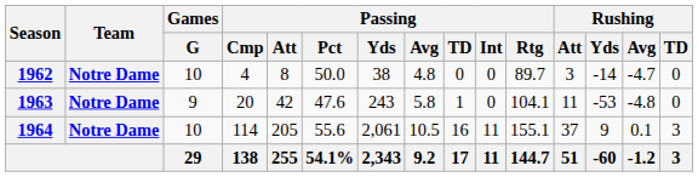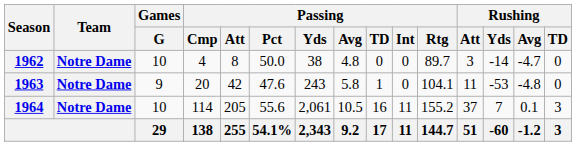 <table class="wikitable" style="text-align:center;">
 <tr>
 <th rowspan="2">Season</th>
 <th rowspan="2">Team</th>
 <th rowspan="1">Games</th>
 <th colspan="8">Passing</th>
 <th colspan="4">Rushing</th>
 </tr>
 <tr>
 <th>G</th>
 <th>Cmp</th>
 <th>Att</th>
 <th>Pct</th>
 <th>Yds</th>
 <th>Avg</th>
 <th>TD</th>
 <th>Int</th>
 <th>Rtg</th>
 <th>Att</th>
 <th>Yds</th>
 <th>Avg</th>
 <th>TD</th>
 </tr>
 <tr>
 <th><a href='#'>1962</a></th>
 <th><a href='#'>Notre Dame</a></th>
 <td>10</td>
 <td>4</td>
 <td>8</td>
 <td>50.0</td>
 <td>38</td>
 <td>4.8</td>
 <td>0</td>
 <td>0</td>
 <td>89.7</td>
 <td>3</td>
 <td>-14</td>
 <td>-4.7</td>
 <td>0</td>
 </tr>
 <tr>
 <th><a href='#'>1963</a></th>
 <th><a href='#'>Notre Dame</a></th>
 <td>9</td>
 <td>20</td>
 <td>42</td>
 <td>47.6</td>
 <td>243</td>
 <td>5.8</td>
 <td>1</td>
 <td>0</td>
 <td>104.1</td>
 <td>11</td>
 <td>-53</td>
 <td>-4.8</td>
 <td>0</td>
 </tr>
 <tr>
 <th><a href='#'>1964</a></th>
 <th><a href='#'>Notre Dame</a></th>
 <td>10</td>
 <td>114</td>
 <td>205</td>
 <td>55.6</td>
 <td>2,061</td>
 <td>10.5</td>
 <td>16</td>
 <td>11</td>
-<td>155.1</td>
+<td>155.2</td>
 <td>37</td>
-<td>9</td>
+<td>7</td>
 <td>0.1</td>
 <td>3</td>
 </tr>
 <tr>
 <th colspan="2"></th>
 <th>29</th>
 <th>138</th>
 <th>255</th>
 <th>54.1%</th>
 <th>2,343</th>
 <th>9.2</th>
 <th>17</th>
 <th>11</th>
 <th>144.7</th>
 <th>51</th>
 <th>-60</th>
 <th>-1.2</th>
 <th>3</th>
 </tr>
 </table>
